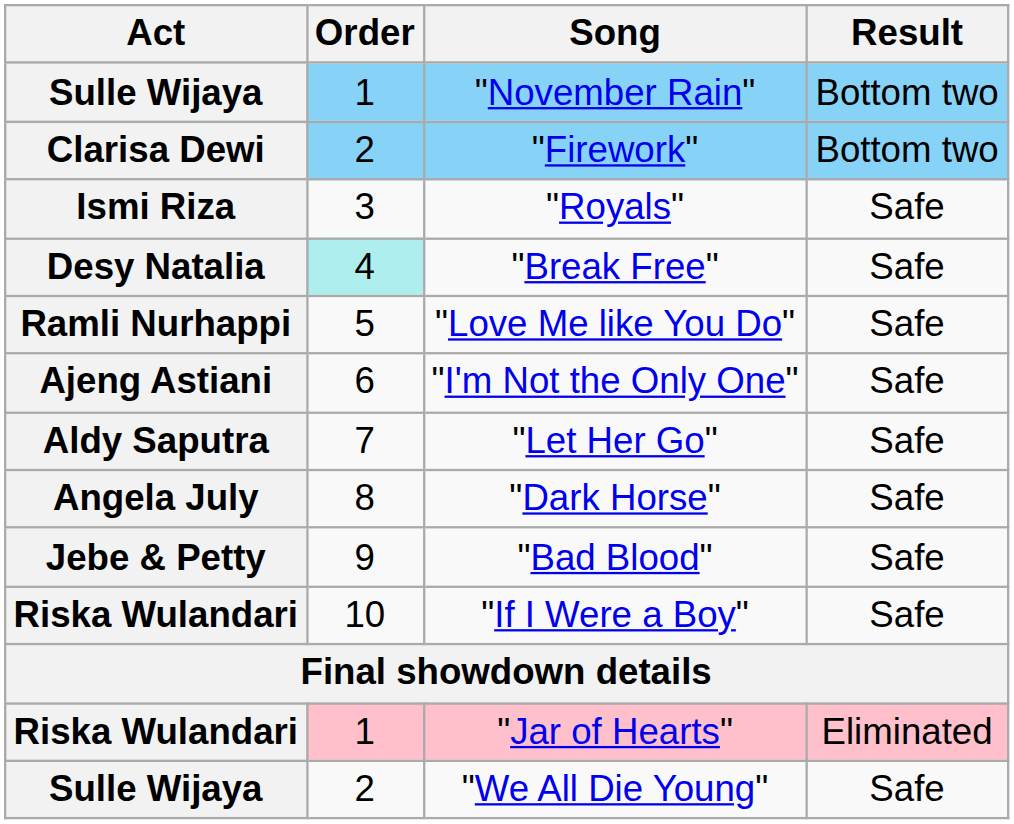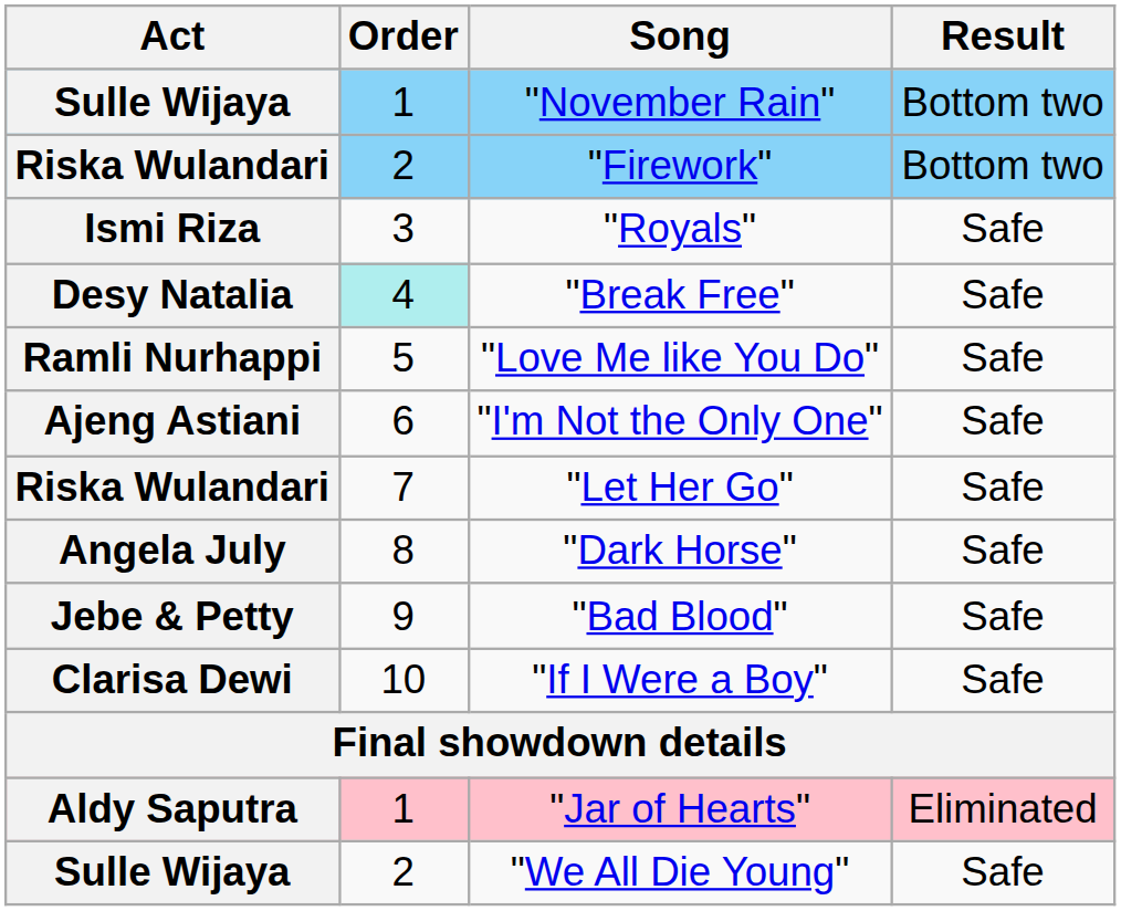 <table class="wikitable plainrowheaders" style="text-align:center;">
 <tr>
 <th scope="col">Act</th>
 <th scope="col">Order</th>
 <th scope="col">Song</th>
 <th scope="col">Result</th>
 </tr>
 <tr style="background:#87D3F8;">
 <th scope="row">Sulle Wijaya</th>
 <td>1</td>
 <td>"<a href='#'>November Rain</a>"</td>
 <td>Bottom two</td>
 </tr>
 <tr style="background:#87D3F8;">
-<th scope="row">Clarisa Dewi</th>
+<th scope="row">Riska Wulandari</th>
 <td>2</td>
 <td>"<a href='#'>Firework</a>"</td>
 <td>Bottom two</td>
 </tr>
 <tr>
 <th scope="row">Ismi Riza</th>
 <td>3</td>
 <td>"<a href='#'>Royals</a>"</td>
 <td>Safe</td>
 </tr>
 <tr>
 <th scope="row">Desy Natalia</th>
 <td style="background: paleturquoise;">4</td>
 <td>"<a href='#'>Break Free</a>"</td>
 <td>Safe</td>
 </tr>
 <tr>
 <th scope="row">Ramli Nurhappi</th>
 <td>5</td>
 <td>"<a href='#'>Love Me like You Do</a>"</td>
 <td>Safe</td>
 </tr>
 <tr>
 <th scope="row">Ajeng Astiani</th>
 <td>6</td>
 <td>"<a href='#'>I'm Not the Only One</a>"</td>
 <td>Safe</td>
 </tr>
 <tr>
-<th scope="row">Aldy Saputra</th>
+<th scope="row">Riska Wulandari</th>
 <td>7</td>
 <td>"<a href='#'>Let Her Go</a>"</td>
 <td>Safe</td>
 </tr>
 <tr>
 <th scope="row">Angela July</th>
 <td>8</td>
 <td>"<a href='#'>Dark Horse</a>"</td>
 <td>Safe</td>
 </tr>
 <tr>
 <th scope="row">Jebe & Petty</th>
 <td>9</td>
 <td>"<a href='#'>Bad Blood</a>"</td>
 <td>Safe</td>
 </tr>
 <tr safe>
-<th scope="row">Riska Wulandari</th>
+<th scope="row">Clarisa Dewi</th>
 <td>10</td>
 <td>"<a href='#'>If I Were a Boy</a>"</td>
 <td>Safe</td>
 </tr>
 <tr>
 <th colspan="4">Final showdown details</th>
 </tr>
 <tr style="background:pink;">
-<th scope="row">Riska Wulandari</th>
+<th scope="row">Aldy Saputra</th>
 <td>1</td>
 <td>"<a href='#'>Jar of Hearts</a>"</td>
 <td>Eliminated</td>
 </tr>
 <tr>
 <th scope="row">Sulle Wijaya</th>
 <td>2</td>
 <td>"<a href='#'>We All Die Young</a>"</td>
 <td>Safe</td>
 </tr>
 </table>
